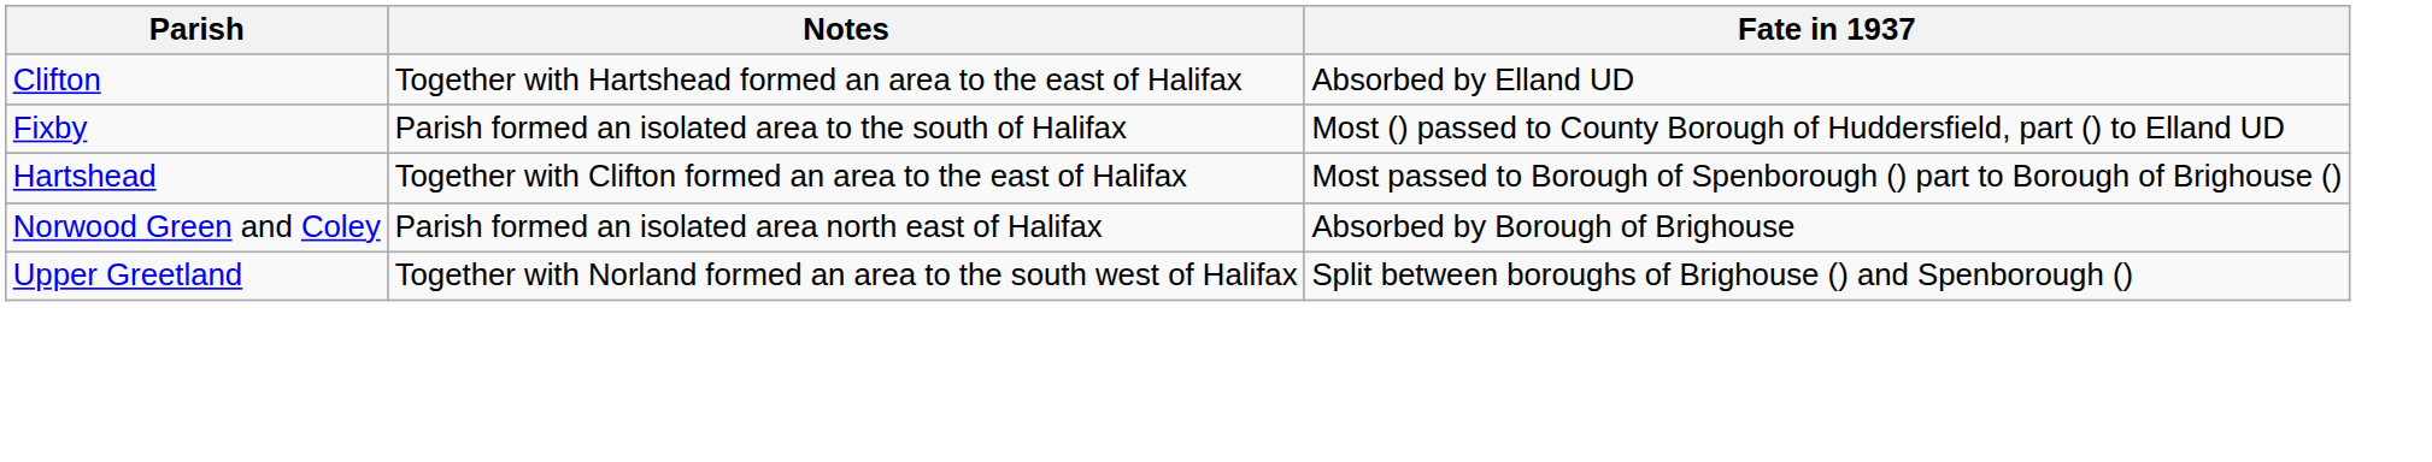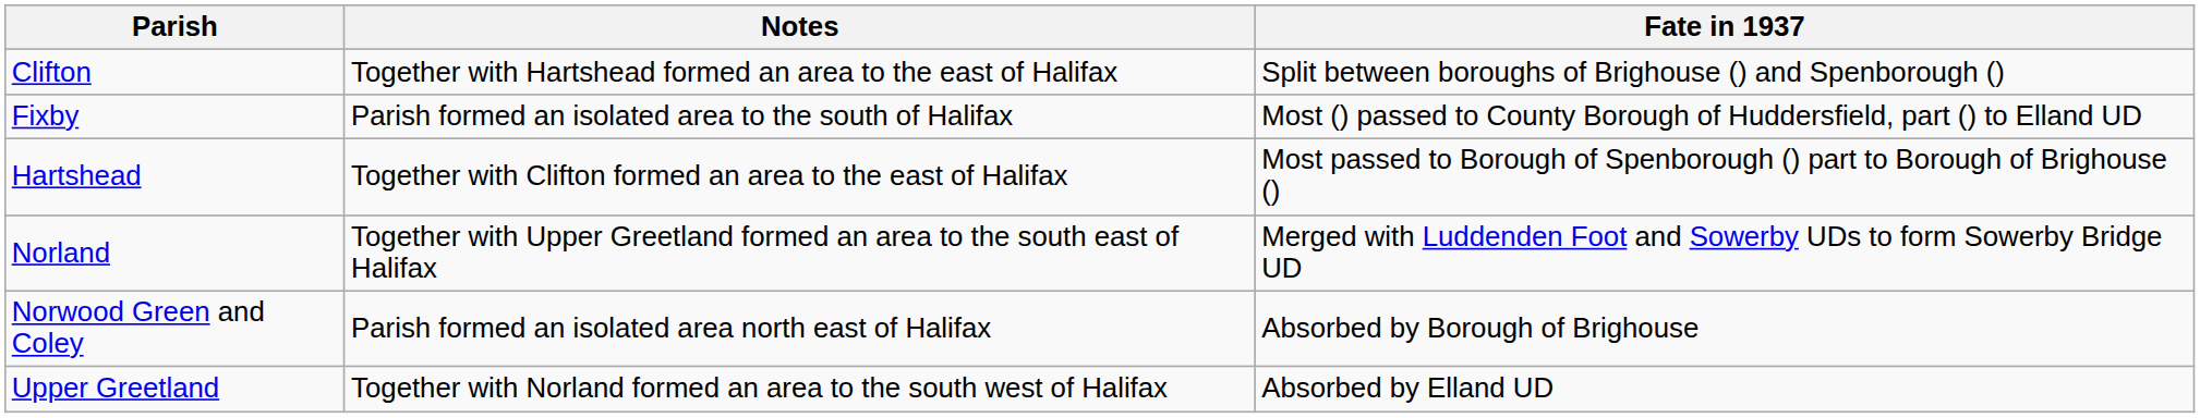 <table class="wikitable">
 <tr>
 <th>Parish</th>
 <th>Notes</th>
 <th>Fate in 1937</th>
 </tr>
 <tr>
 <td><a href='#'>Clifton</a></td>
 <td>Together with Hartshead formed an area to the east of Halifax</td>
-<td>Absorbed by Elland UD</td>
+<td>Split between boroughs of Brighouse () and Spenborough ()</td>
 </tr>
 <tr>
 <td><a href='#'>Fixby</a></td>
 <td>Parish formed an isolated area to the south of Halifax</td>
 <td>Most () passed to County Borough of Huddersfield, part () to Elland UD</td>
 </tr>
 <tr>
 <td><a href='#'>Hartshead</a></td>
 <td>Together with Clifton formed an area to the east of Halifax</td>
 <td>Most passed to Borough of Spenborough () part to Borough of Brighouse ()</td>
 </tr>
 <tr>
+<td><a href='#'>Norland</a></td>
+<td>Together with Upper Greetland formed an area to the south east of Halifax</td>
+<td>Merged with <a href='#'>Luddenden Foot</a> and <a href='#'>Sowerby</a> UDs to form Sowerby Bridge UD</td>
+</tr>
+<tr>
 <td><a href='#'>Norwood Green</a> and <a href='#'>Coley</a></td>
 <td>Parish formed an isolated area north east of Halifax</td>
 <td>Absorbed by Borough of Brighouse</td>
 </tr>
 <tr>
 <td><a href='#'>Upper Greetland</a></td>
 <td>Together with Norland formed an area to the south west of Halifax</td>
-<td>Split between boroughs of Brighouse () and Spenborough ()</td>
+<td>Absorbed by Elland UD</td>
 </tr>
 </table>
